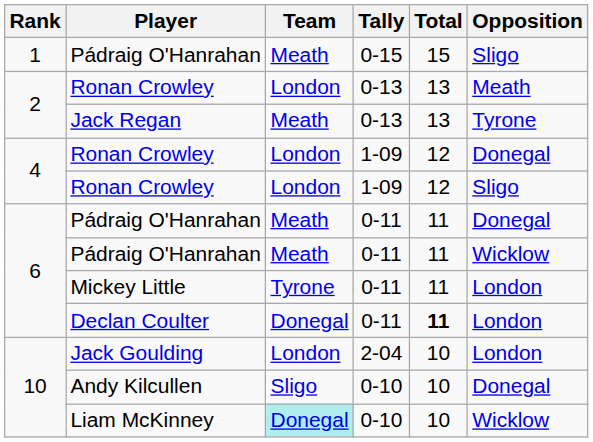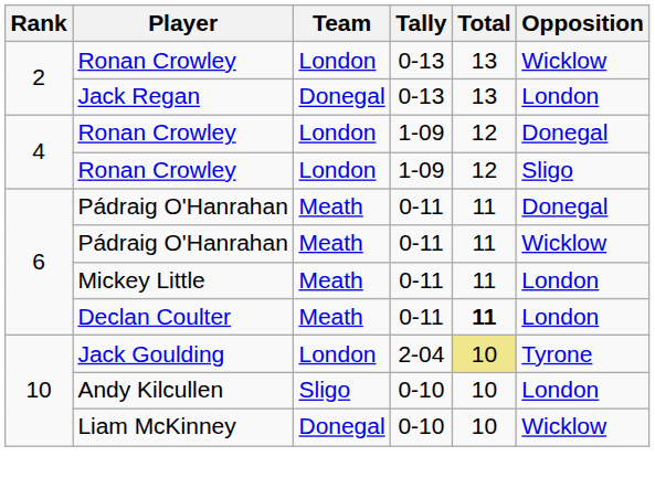 <table class="wikitable">
 <tr>
 <th>Rank</th>
 <th>Player</th>
 <th>Team</th>
 <th>Tally</th>
 <th>Total</th>
 <th>Opposition</th>
 </tr>
 <tr>
-<td rowspan=1 align=center>1</td>
-<td>Pádraig O'Hanrahan</td>
-<td><a href='#'>Meath</a></td>
-<td align=center>0-15</td>
-<td align=center>15</td>
-<td><a href='#'>Sligo</a></td>
-</tr>
-<tr>
 <td rowspan=2 align=center>2</td>
 <td><a href='#'>Ronan Crowley</a></td>
 <td><a href='#'>London</a></td>
 <td align=center>0-13</td>
 <td align=center>13</td>
-<td><a href='#'>Meath</a></td>
+<td><a href='#'>Wicklow</a></td>
 </tr>
 <tr>
 <td><a href='#'>Jack Regan</a></td>
-<td><a href='#'>Meath</a></td>
+<td><a href='#'>Donegal</a></td>
 <td align=center>0-13</td>
 <td align=center>13</td>
-<td><a href='#'>Tyrone</a></td>
+<td><a href='#'>London</a></td>
 </tr>
 <tr>
 <td rowspan=2 align=center>4</td>
 <td><a href='#'>Ronan Crowley</a></td>
 <td><a href='#'>London</a></td>
 <td align=center>1-09</td>
 <td align=center>12</td>
 <td><a href='#'>Donegal</a></td>
 </tr>
 <tr>
 <td><a href='#'>Ronan Crowley</a></td>
 <td><a href='#'>London</a></td>
 <td align=center>1-09</td>
 <td align=center>12</td>
 <td><a href='#'>Sligo</a></td>
 </tr>
 <tr>
 <td rowspan=4 align=center>6</td>
 <td>Pádraig O'Hanrahan</td>
 <td><a href='#'>Meath</a></td>
 <td align=center>0-11</td>
 <td align=center>11</td>
 <td><a href='#'>Donegal</a></td>
 </tr>
 <tr>
 <td>Pádraig O'Hanrahan</td>
 <td><a href='#'>Meath</a></td>
 <td align=center>0-11</td>
 <td align=center>11</td>
 <td><a href='#'>Wicklow</a></td>
 </tr>
 <tr>
 <td>Mickey Little</td>
-<td><a href='#'>Tyrone</a></td>
+<td><a href='#'>Meath</a></td>
 <td align=center>0-11</td>
 <td align=center>11</td>
 <td><a href='#'>London</a></td>
 </tr>
 <tr>
 <td><a href='#'>Declan Coulter</a></td>
-<td><a href='#'>Donegal</a></td>
+<td><a href='#'>Meath</a></td>
 <td align=center>0-11</td>
 <td align=center><strong>11</strong></td>
 <td><a href='#'>London</a></td>
 </tr>
 <tr>
 <td rowspan=3 align=center>10</td>
 <td><a href='#'>Jack Goulding</a></td>
 <td><a href='#'>London</a></td>
 <td align=center>2-04</td>
-<td align=center>10</td>
-<td><a href='#'>London</a></td>
+<td align=center style="background: khaki;">10</td>
+<td><a href='#'>Tyrone</a></td>
 </tr>
 <tr>
 <td>Andy Kilcullen</td>
 <td><a href='#'>Sligo</a></td>
 <td align=center>0-10</td>
 <td align=center>10</td>
-<td><a href='#'>Donegal</a></td>
+<td><a href='#'>London</a></td>
 </tr>
 <tr>
 <td>Liam McKinney</td>
-<td style="background: paleturquoise;"><a href='#'>Donegal</a></td>
+<td><a href='#'>Donegal</a></td>
 <td align=center>0-10</td>
 <td align=center>10</td>
 <td><a href='#'>Wicklow</a></td>
 </tr>
 </table>
